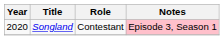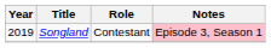 <table class="wikitable">
 <tr>
 <th>Year</th>
 <th>Title</th>
 <th>Role</th>
 <th class="unsortable">Notes</th>
 </tr>
 <tr>
-<td>2020</td>
+<td>2019</td>
 <td><em><a href='#'>Songland</a></em></td>
 <td>Contestant</td>
 <td style="background: pink;">Episode 3, Season 1</td>
 </tr>
 <tr>
 </tr>
 </table>
